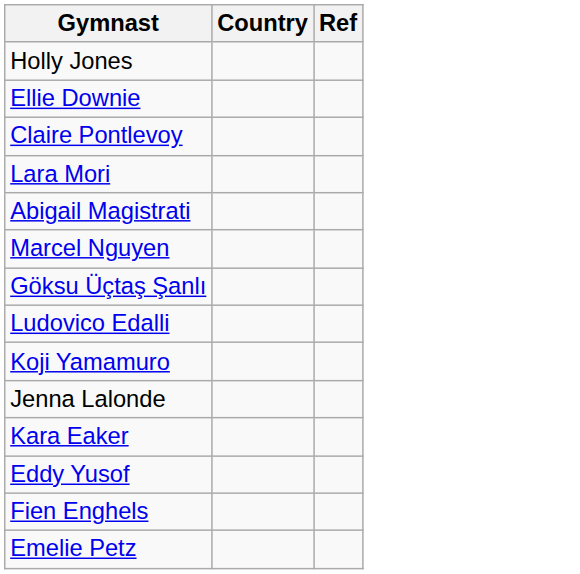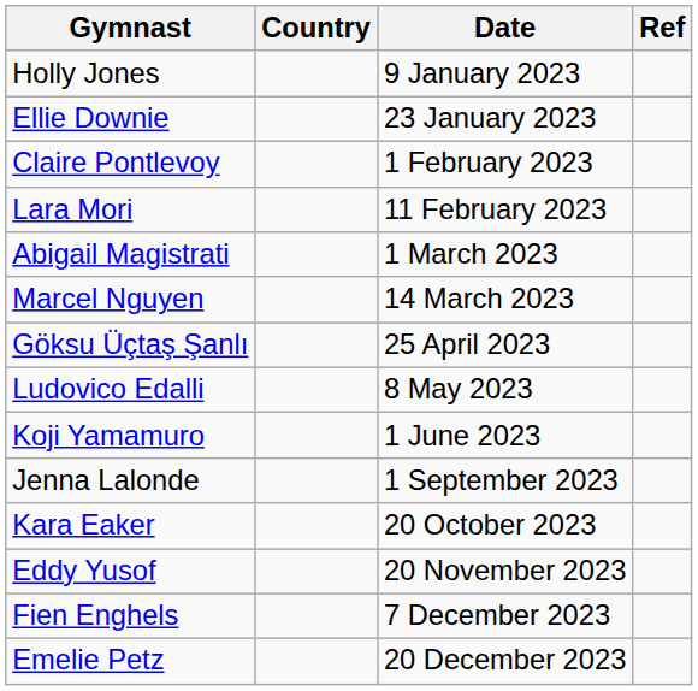 <table class="wikitable">
 <tr>
 <th>Gymnast</th>
 <th>Country</th>
+<th>Date</th>
 <th>Ref</th>
 </tr>
 <tr>
 <td>Holly Jones</td>
 <td></td>
+<td>9 January 2023</td>
 <td></td>
 </tr>
 <tr>
 <td><a href='#'>Ellie Downie</a></td>
 <td></td>
+<td>23 January 2023</td>
 <td></td>
 </tr>
 <tr>
 <td><a href='#'>Claire Pontlevoy</a></td>
 <td></td>
+<td>1 February 2023</td>
 <td></td>
 </tr>
 <tr>
 <td><a href='#'>Lara Mori</a></td>
 <td></td>
+<td>11 February 2023</td>
 <td></td>
 </tr>
 <tr>
 <td><a href='#'>Abigail Magistrati</a></td>
 <td></td>
+<td>1 March 2023</td>
 <td></td>
 </tr>
 <tr>
 <td><a href='#'>Marcel Nguyen</a></td>
 <td></td>
+<td>14 March 2023</td>
 <td></td>
 </tr>
 <tr>
 <td><a href='#'>Göksu Üçtaş Şanlı</a></td>
 <td></td>
+<td>25 April 2023</td>
 <td></td>
 </tr>
 <tr>
 <td><a href='#'>Ludovico Edalli</a></td>
 <td></td>
+<td>8 May 2023</td>
 <td></td>
 </tr>
 <tr>
 <td><a href='#'>Koji Yamamuro</a></td>
 <td></td>
+<td>1 June 2023</td>
 <td></td>
 </tr>
 <tr>
 <td>Jenna Lalonde</td>
 <td></td>
+<td>1 September 2023</td>
 <td></td>
 </tr>
 <tr>
 <td><a href='#'>Kara Eaker</a></td>
 <td></td>
+<td>20 October 2023</td>
 <td></td>
 </tr>
 <tr>
 <td><a href='#'>Eddy Yusof</a></td>
 <td></td>
+<td>20 November 2023</td>
 <td></td>
 </tr>
 <tr>
 <td><a href='#'>Fien Enghels</a></td>
 <td></td>
+<td>7 December 2023</td>
 <td></td>
 </tr>
 <tr>
 <td><a href='#'>Emelie Petz</a></td>
 <td></td>
+<td>20 December 2023</td>
 <td></td>
 </tr>
 </table>
